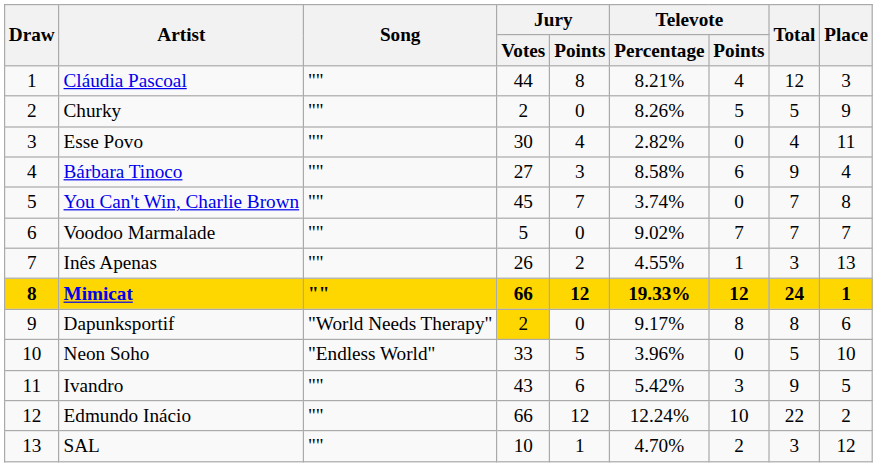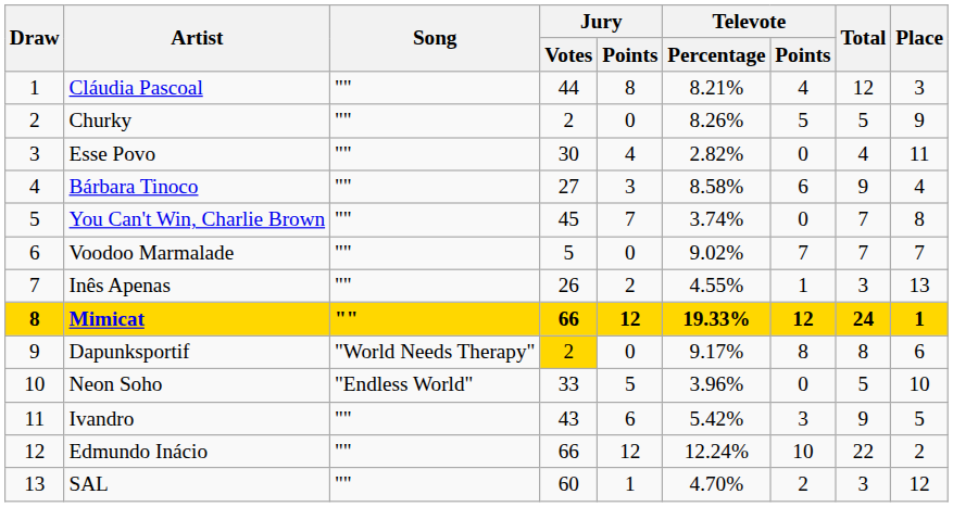 <table class="sortable wikitable" style="margin: 1em auto 1em auto; text-align:center">
 <tr>
 <th rowspan="2">Draw</th>
 <th rowspan="2">Artist</th>
 <th rowspan="2">Song</th>
 <th colspan="2">Jury</th>
 <th colspan="2">Televote</th>
 <th rowspan="2">Total</th>
 <th rowspan="2">Place</th>
 </tr>
 <tr>
 <th scope="col">Votes</th>
 <th scope="col">Points</th>
 <th>Percentage</th>
 <th>Points</th>
 </tr>
 <tr>
 <td>1</td>
 <td align="left"><a href='#'>Cláudia Pascoal</a></td>
 <td align="left">""</td>
 <td>44</td>
 <td>8</td>
 <td>8.21%</td>
 <td>4</td>
 <td>12</td>
 <td>3</td>
 </tr>
 <tr>
 <td>2</td>
 <td align="left">Churky</td>
 <td align="left">""</td>
 <td>2</td>
 <td>0</td>
 <td>8.26%</td>
 <td>5</td>
 <td>5</td>
 <td>9</td>
 </tr>
 <tr>
 <td>3</td>
 <td align="left">Esse Povo</td>
 <td align="left">""</td>
 <td>30</td>
 <td>4</td>
 <td>2.82%</td>
 <td>0</td>
 <td>4</td>
 <td>11</td>
 </tr>
 <tr>
 <td>4</td>
 <td align="left"><a href='#'>Bárbara Tinoco</a></td>
 <td align="left">""</td>
 <td>27</td>
 <td>3</td>
 <td>8.58%</td>
 <td>6</td>
 <td>9</td>
 <td>4</td>
 </tr>
 <tr>
 <td>5</td>
 <td align="left"><a href='#'>You Can't Win, Charlie Brown</a></td>
 <td align="left">""</td>
 <td>45</td>
 <td>7</td>
 <td>3.74%</td>
 <td>0</td>
 <td>7</td>
 <td>8</td>
 </tr>
 <tr>
 <td>6</td>
 <td align="left">Voodoo Marmalade</td>
 <td align="left">""</td>
 <td>5</td>
 <td>0</td>
 <td>9.02%</td>
 <td>7</td>
 <td>7</td>
 <td>7</td>
 </tr>
 <tr>
 <td>7</td>
 <td align="left">Inês Apenas</td>
 <td align="left">""</td>
 <td>26</td>
 <td>2</td>
 <td>4.55%</td>
 <td>1</td>
 <td>3</td>
 <td>13</td>
 </tr>
 <tr style="font-weight:bold; background:gold;">
 <td>8</td>
 <td align="left"><a href='#'>Mimicat</a></td>
 <td align="left">""</td>
 <td>66</td>
 <td>12</td>
 <td>19.33%</td>
 <td>12</td>
 <td>24</td>
 <td>1</td>
 </tr>
 <tr>
 <td>9</td>
 <td align="left">Dapunksportif</td>
 <td align="left">"World Needs Therapy"</td>
 <td style="background: gold;">2</td>
 <td>0</td>
 <td>9.17%</td>
 <td>8</td>
 <td>8</td>
 <td>6</td>
 </tr>
 <tr>
 <td>10</td>
 <td align="left">Neon Soho</td>
 <td align="left">"Endless World"</td>
 <td>33</td>
 <td>5</td>
 <td>3.96%</td>
 <td>0</td>
 <td>5</td>
 <td>10</td>
 </tr>
 <tr>
 <td>11</td>
 <td align="left">Ivandro</td>
 <td align="left">""</td>
 <td>43</td>
 <td>6</td>
 <td>5.42%</td>
 <td>3</td>
 <td>9</td>
 <td>5</td>
 </tr>
 <tr>
 <td>12</td>
 <td align="left">Edmundo Inácio</td>
 <td align="left">""</td>
 <td>66</td>
 <td>12</td>
 <td>12.24%</td>
 <td>10</td>
 <td>22</td>
 <td>2</td>
 </tr>
 <tr>
 <td>13</td>
 <td align="left">SAL</td>
 <td align="left">""</td>
-<td>10</td>
+<td>60</td>
 <td>1</td>
 <td>4.70%</td>
 <td>2</td>
 <td>3</td>
 <td>12</td>
 </tr>
 </table>
